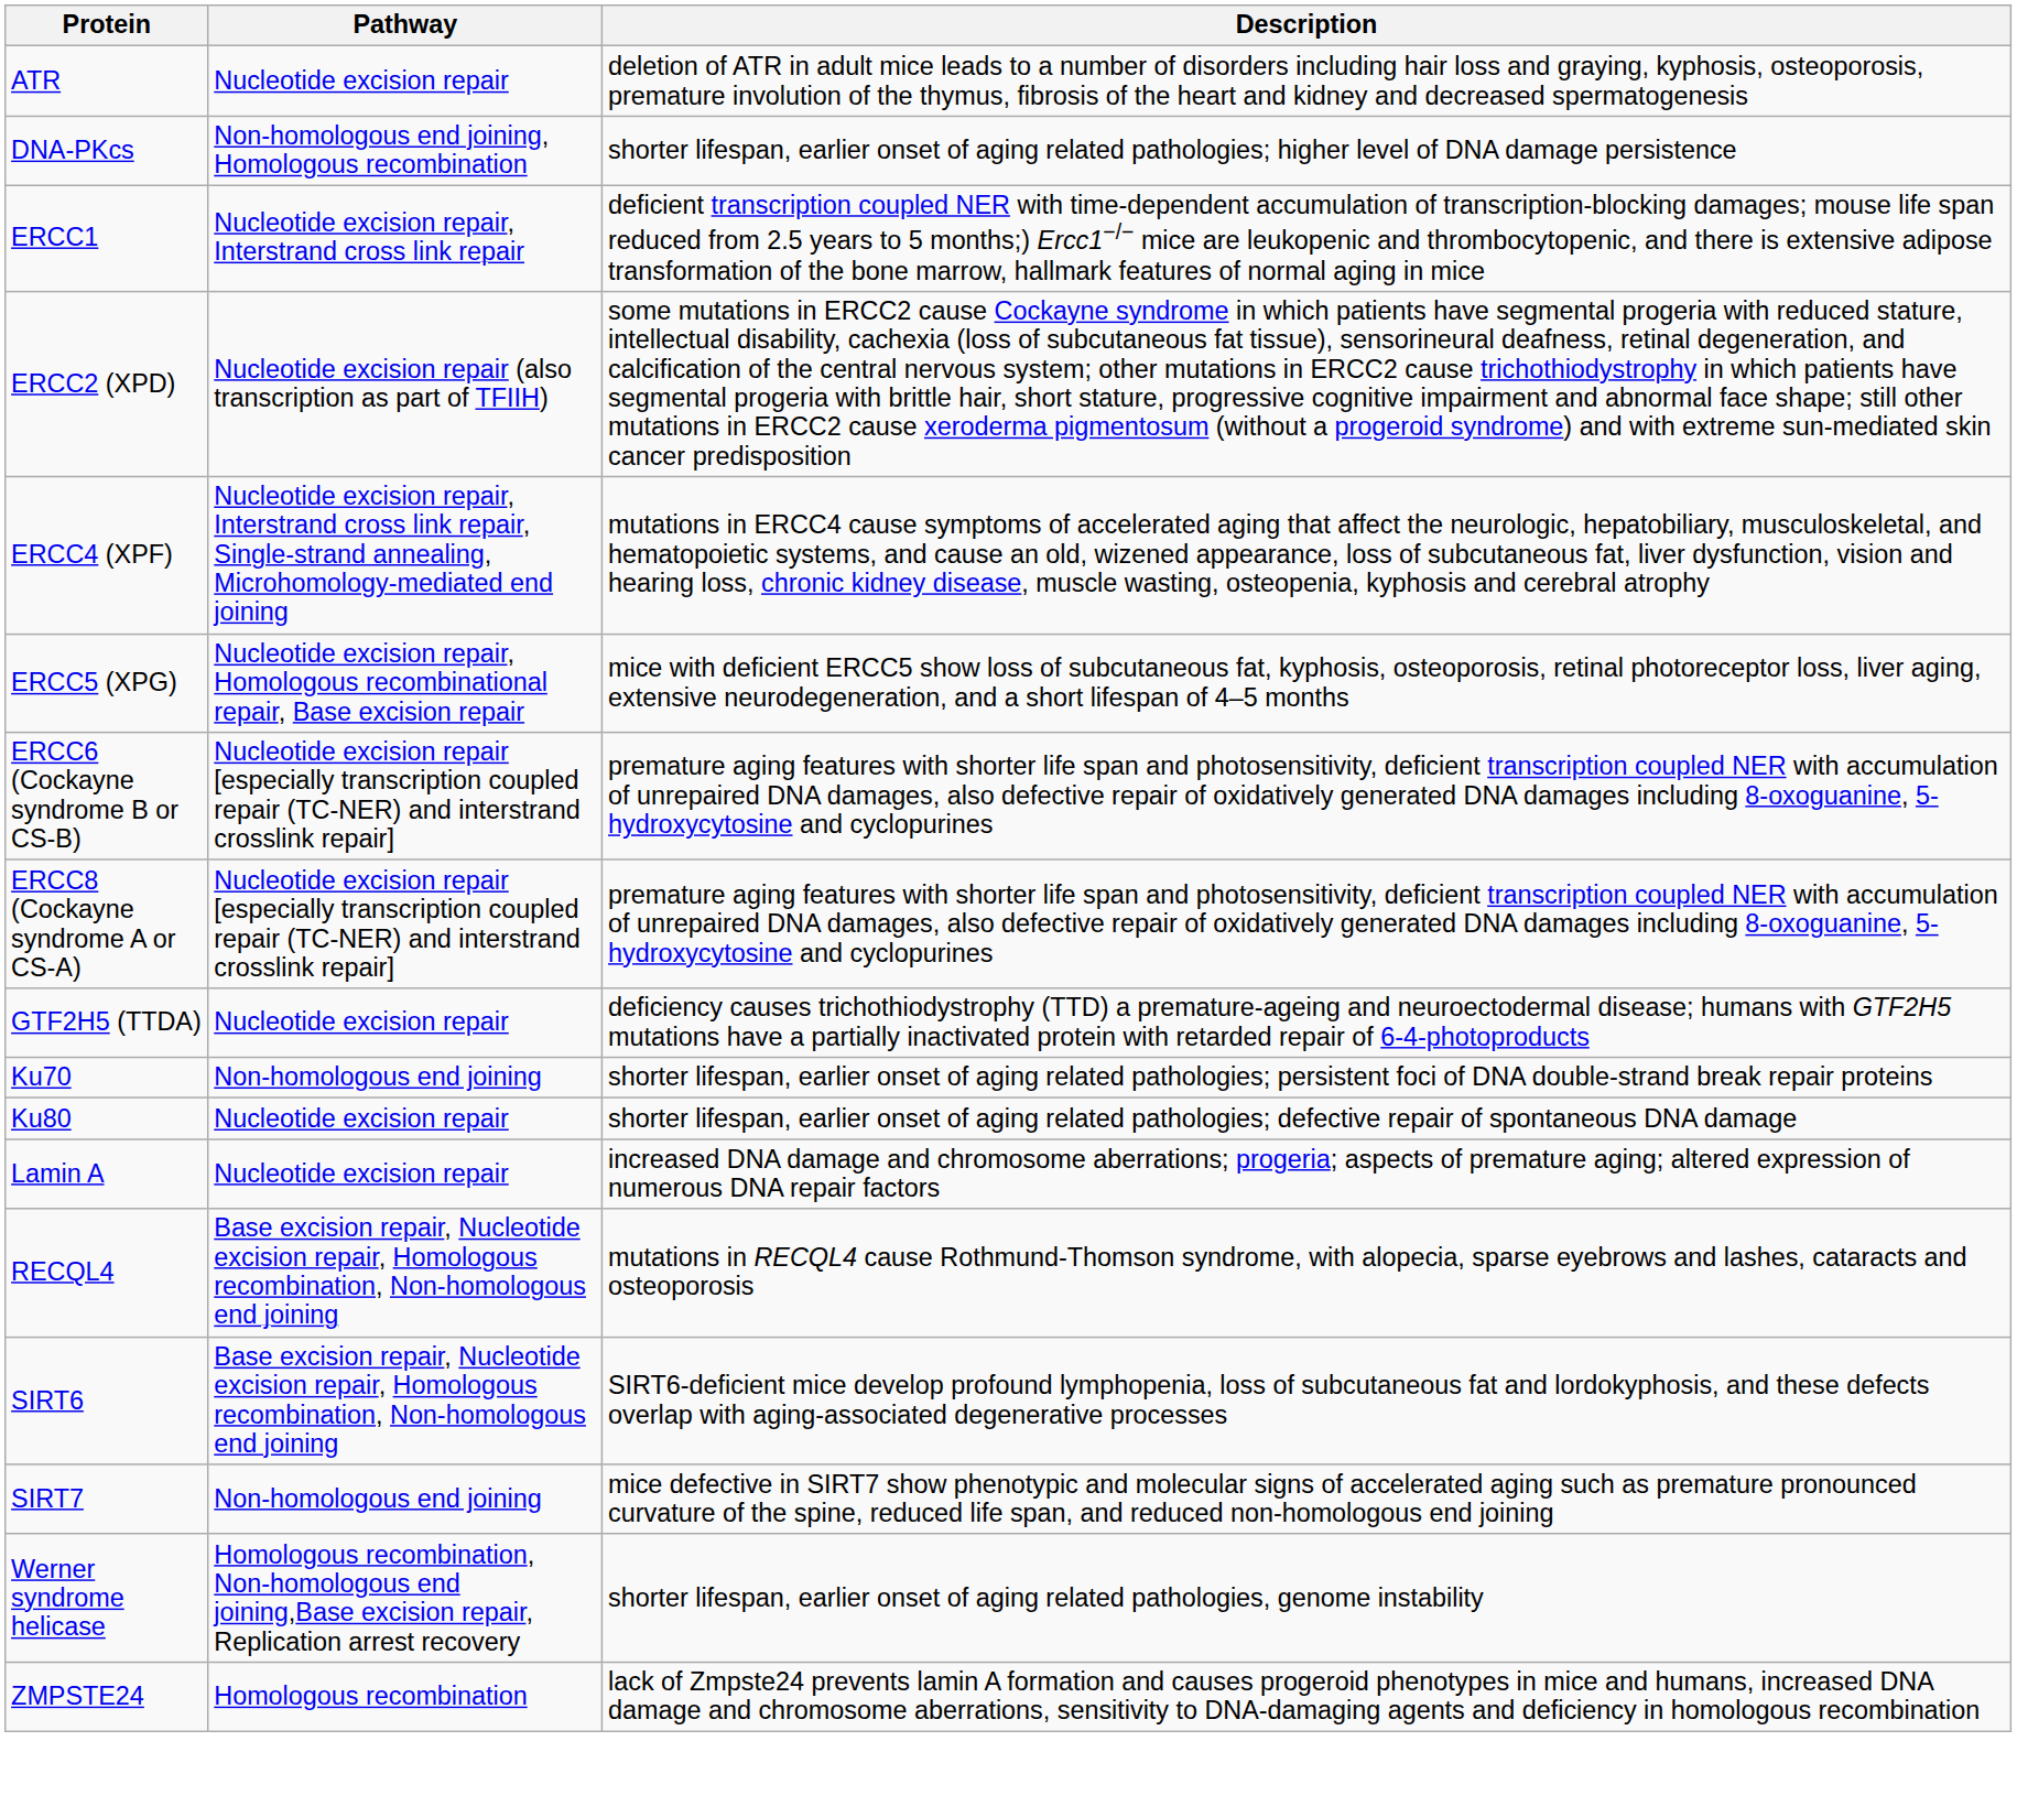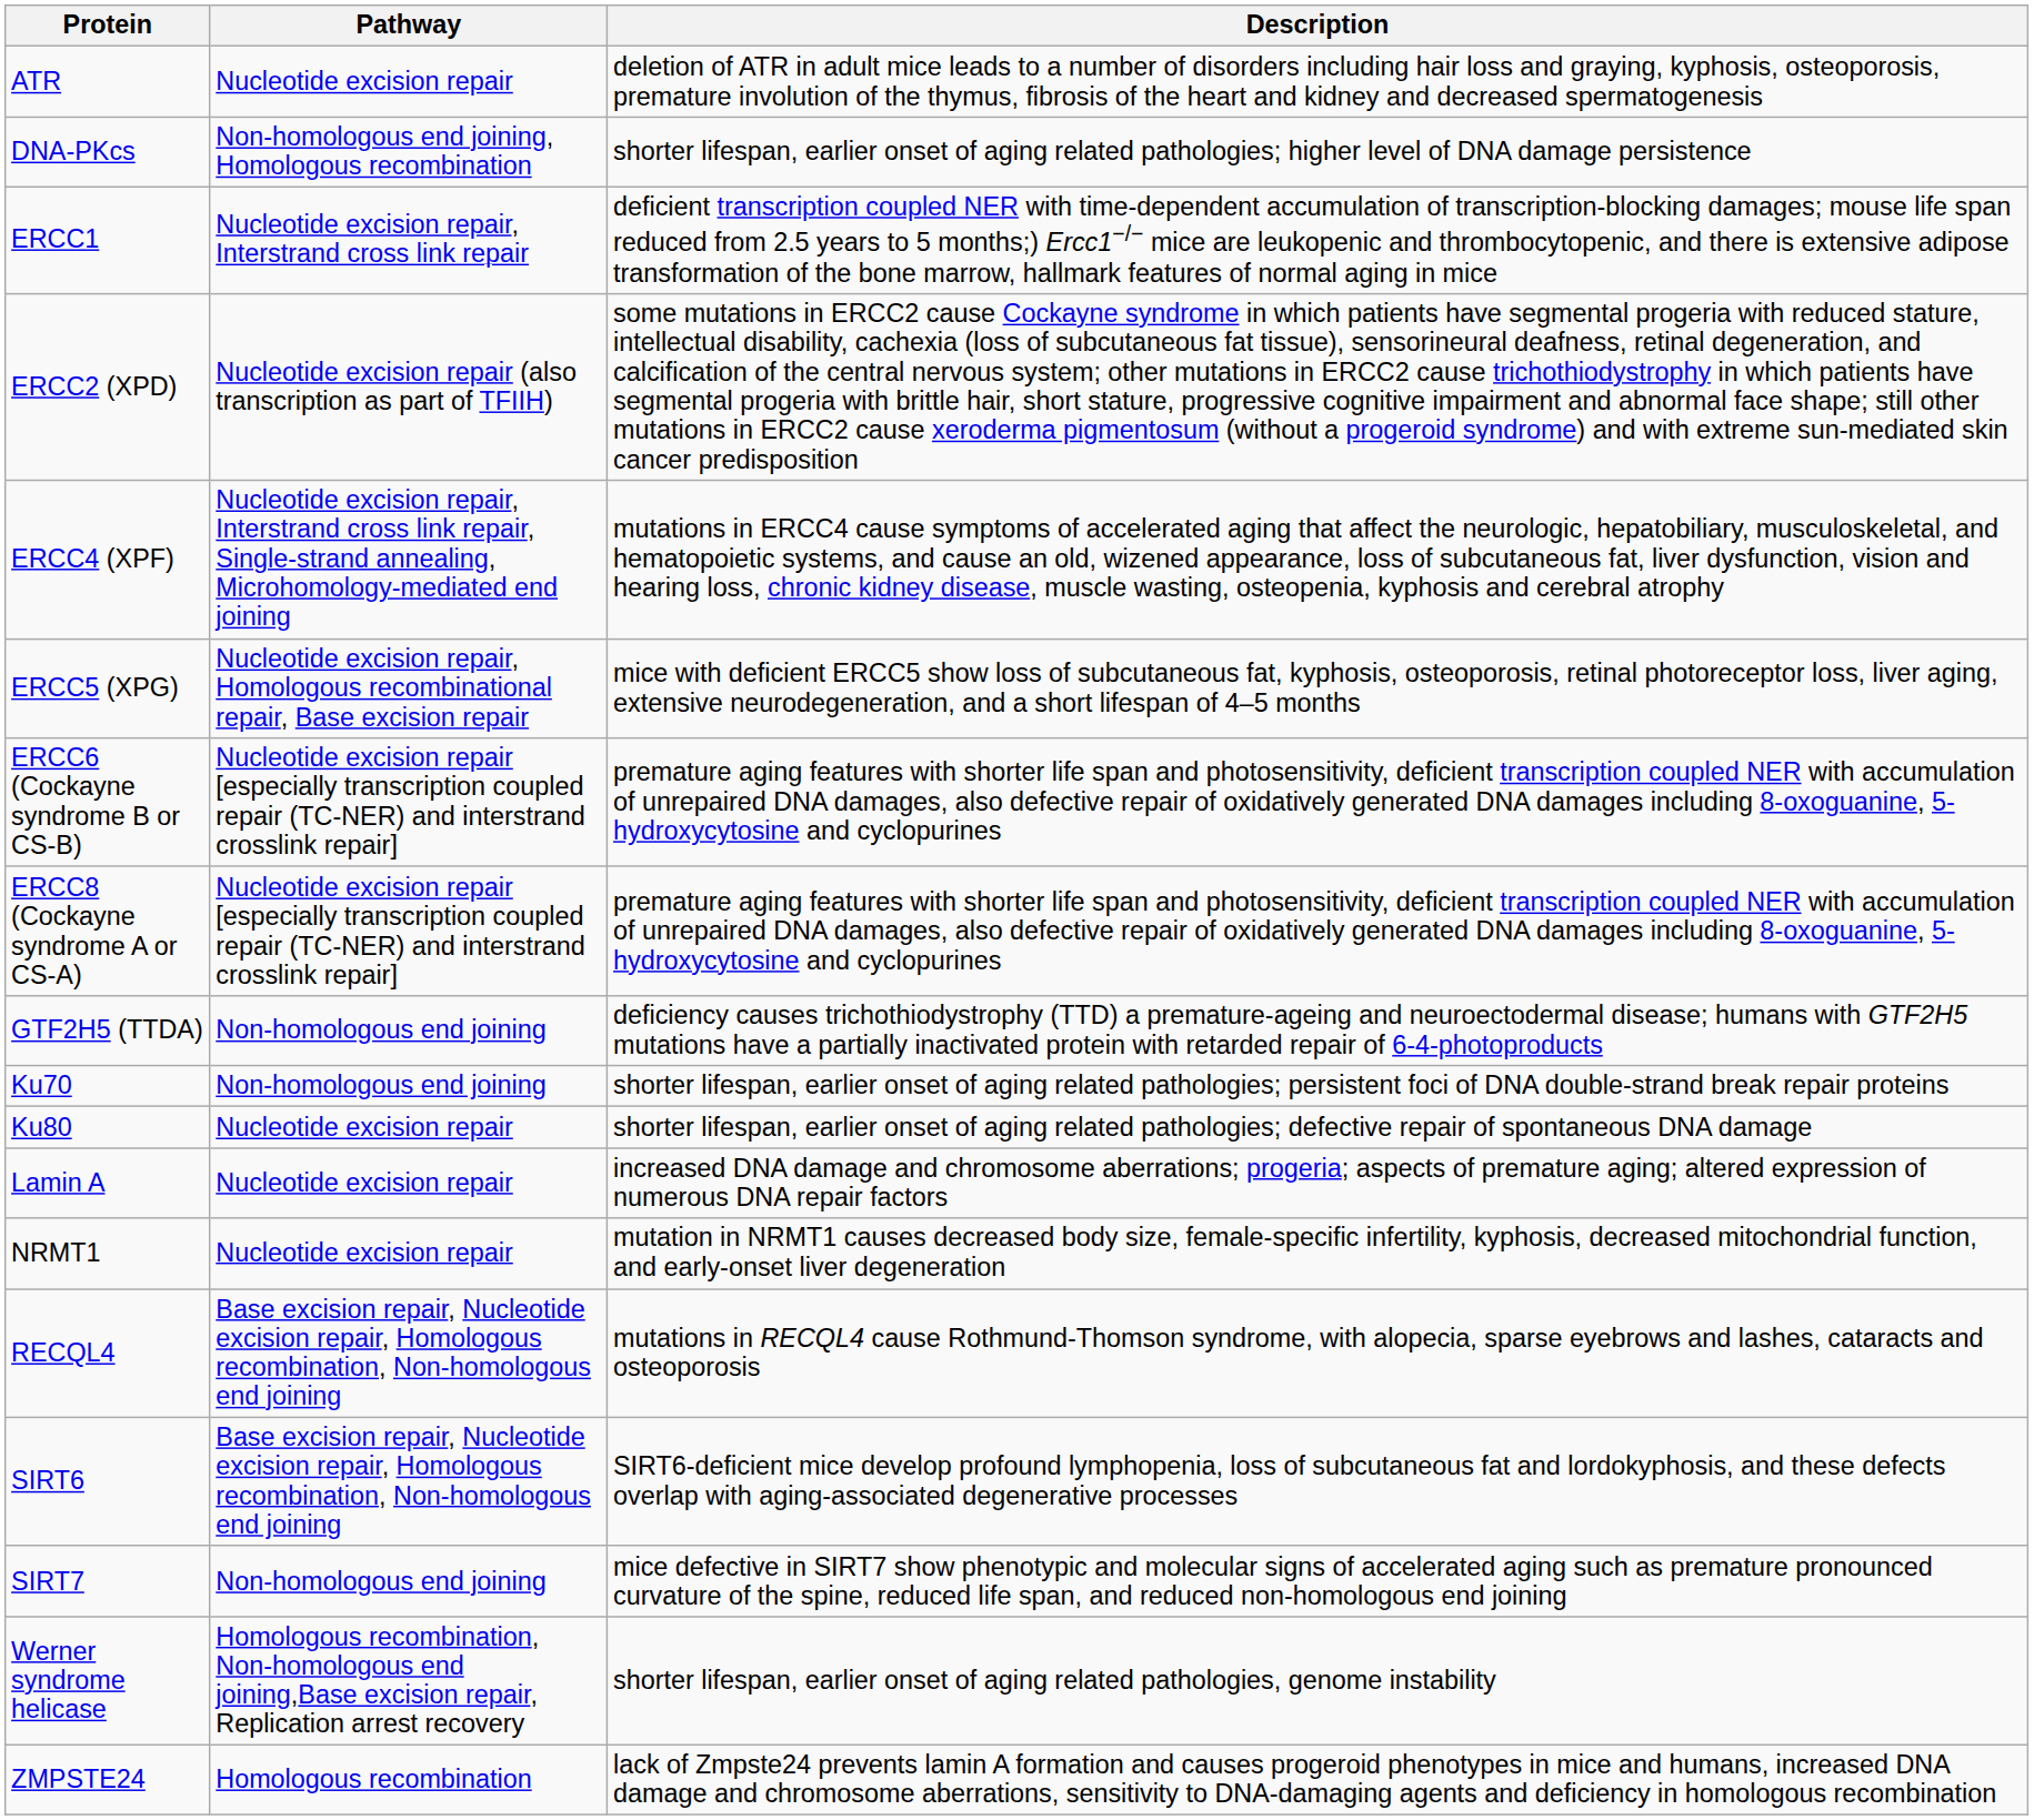 <table class="wikitable sortable">
 <tr>
 <th>Protein</th>
 <th>Pathway</th>
 <th>Description</th>
 </tr>
 <tr>
 <td><a href='#'>ATR</a></td>
 <td><a href='#'>Nucleotide excision repair</a></td>
 <td>deletion of ATR in adult mice leads to a number of disorders including hair loss and graying, kyphosis, osteoporosis, premature involution of the thymus, fibrosis of the heart and kidney and decreased spermatogenesis</td>
 </tr>
 <tr>
 <td><a href='#'>DNA-PKcs</a></td>
 <td><a href='#'>Non-homologous end joining</a>, <a href='#'>Homologous recombination</a></td>
 <td>shorter lifespan, earlier onset of aging related pathologies; higher level of DNA damage persistence</td>
 </tr>
 <tr>
 <td><a href='#'>ERCC1</a></td>
 <td><a href='#'>Nucleotide excision repair</a>, <a href='#'>Interstrand cross link repair</a></td>
 <td>deficient <a href='#'>transcription coupled NER</a> with time-dependent accumulation of transcription-blocking damages; mouse life span reduced from 2.5 years to 5 months;) <em>Ercc1</em><sup>−/−</sup> mice are leukopenic and thrombocytopenic, and there is extensive adipose transformation of the bone marrow, hallmark features of normal aging in mice</td>
 </tr>
 <tr>
 <td><a href='#'>ERCC2</a> (XPD)</td>
 <td><a href='#'>Nucleotide excision repair</a> (also transcription as part of <a href='#'>TFIIH</a>)</td>
 <td>some mutations in ERCC2 cause <a href='#'>Cockayne syndrome</a> in which patients have segmental progeria with reduced stature, intellectual disability, cachexia (loss of subcutaneous fat tissue), sensorineural deafness, retinal degeneration, and calcification of the central nervous system; other mutations in ERCC2 cause <a href='#'>trichothiodystrophy</a> in which patients have segmental progeria with brittle hair, short stature, progressive cognitive impairment and abnormal face shape; still other mutations in ERCC2 cause <a href='#'>xeroderma pigmentosum</a> (without a <a href='#'>progeroid syndrome</a>) and with extreme sun-mediated skin cancer predisposition</td>
 </tr>
 <tr>
 <td><a href='#'>ERCC4</a> (XPF)</td>
 <td><a href='#'>Nucleotide excision repair</a>, <a href='#'>Interstrand cross link repair</a>, <a href='#'>Single-strand annealing</a>, <a href='#'>Microhomology-mediated end joining</a></td>
 <td>mutations in ERCC4 cause symptoms of accelerated aging that affect the neurologic, hepatobiliary, musculoskeletal, and hematopoietic systems, and cause an old, wizened appearance, loss of subcutaneous fat, liver dysfunction, vision and hearing loss, <a href='#'>chronic kidney disease</a>, muscle wasting, osteopenia, kyphosis and cerebral atrophy</td>
 </tr>
 <tr>
 <td><a href='#'>ERCC5</a> (XPG)</td>
 <td><a href='#'>Nucleotide excision repair</a>, <a href='#'>Homologous recombinational repair</a>, <a href='#'>Base excision repair</a></td>
 <td>mice with deficient ERCC5 show loss of subcutaneous fat, kyphosis, osteoporosis, retinal photoreceptor loss, liver aging, extensive neurodegeneration, and a short lifespan of 4–5 months</td>
 </tr>
 <tr>
 <td><a href='#'>ERCC6</a> (Cockayne syndrome B or CS-B)</td>
 <td><a href='#'>Nucleotide excision repair</a> [especially transcription coupled repair (TC-NER) and  interstrand crosslink repair]</td>
 <td>premature aging features with shorter life span and photosensitivity, deficient <a href='#'>transcription coupled NER</a> with accumulation of unrepaired DNA damages, also defective repair of oxidatively generated DNA damages including <a href='#'>8-oxoguanine</a>, <a href='#'>5-hydroxycytosine</a> and cyclopurines</td>
 </tr>
 <tr>
 <td><a href='#'>ERCC8</a> (Cockayne syndrome A or CS-A)</td>
 <td><a href='#'>Nucleotide excision repair</a> [especially transcription coupled repair (TC-NER) and  interstrand crosslink repair]</td>
 <td>premature aging features with shorter life span and photosensitivity, deficient <a href='#'>transcription coupled NER</a> with accumulation of unrepaired DNA damages, also defective repair of oxidatively generated DNA damages including <a href='#'>8-oxoguanine</a>, <a href='#'>5-hydroxycytosine</a> and cyclopurines</td>
 </tr>
 <tr>
 <td><a href='#'>GTF2H5</a> (TTDA)</td>
-<td><a href='#'>Nucleotide excision repair</a></td>
+<td><a href='#'>Non-homologous end joining</a></td>
 <td>deficiency causes trichothiodystrophy (TTD) a premature-ageing and neuroectodermal disease; humans with <em>GTF2H5</em> mutations have a partially inactivated protein with retarded repair of <a href='#'>6-4-photoproducts</a></td>
 </tr>
 <tr>
 <td><a href='#'>Ku70</a></td>
 <td><a href='#'>Non-homologous end joining</a></td>
 <td>shorter lifespan, earlier onset of aging related pathologies; persistent foci of DNA double-strand break repair proteins</td>
 </tr>
 <tr>
 <td><a href='#'>Ku80</a></td>
 <td><a href='#'>Nucleotide excision repair</a></td>
 <td>shorter lifespan, earlier onset of aging related pathologies;  defective repair of spontaneous DNA damage</td>
 </tr>
 <tr>
 <td><a href='#'>Lamin A</a></td>
 <td><a href='#'>Nucleotide excision repair</a></td>
 <td>increased DNA damage and chromosome aberrations; <a href='#'>progeria</a>; aspects of premature aging; altered expression of numerous DNA repair factors</td>
+</tr>
+<tr>
+<td>NRMT1</td>
+<td><a href='#'>Nucleotide excision repair</a></td>
+<td>mutation in NRMT1 causes decreased body size, female-specific infertility, kyphosis, decreased mitochondrial function, and early-onset liver degeneration</td>
 </tr>
 <tr>
 <td><a href='#'>RECQL4</a></td>
 <td><a href='#'>Base excision repair</a>, <a href='#'>Nucleotide excision repair</a>, <a href='#'>Homologous recombination</a>, <a href='#'>Non-homologous end joining</a></td>
 <td>mutations in <em>RECQL4</em> cause Rothmund-Thomson syndrome, with alopecia, sparse eyebrows and lashes, cataracts and osteoporosis</td>
 </tr>
 <tr>
 <td><a href='#'>SIRT6</a></td>
 <td><a href='#'>Base excision repair</a>, <a href='#'>Nucleotide excision repair</a>, <a href='#'>Homologous recombination</a>, <a href='#'>Non-homologous end joining</a>  </td>
 <td>SIRT6-deficient mice develop profound lymphopenia, loss of subcutaneous fat and lordokyphosis, and these defects overlap with aging-associated degenerative processes</td>
 </tr>
 <tr>
 <td><a href='#'>SIRT7</a></td>
 <td><a href='#'>Non-homologous end joining</a></td>
 <td>mice defective in SIRT7 show phenotypic and molecular signs of accelerated aging such as premature pronounced curvature of the spine, reduced life span, and reduced non-homologous end joining</td>
 </tr>
 <tr>
 <td><a href='#'>Werner syndrome helicase</a></td>
 <td><a href='#'>Homologous recombination</a>, <a href='#'>Non-homologous end joining</a>,<a href='#'>Base excision repair</a>, Replication arrest recovery</td>
 <td>shorter lifespan, earlier onset of aging related pathologies, genome  instability</td>
 </tr>
 <tr>
 <td><a href='#'>ZMPSTE24</a></td>
 <td><a href='#'>Homologous recombination</a></td>
 <td>lack of Zmpste24 prevents lamin A formation and causes progeroid phenotypes in mice and humans, increased DNA damage and chromosome aberrations, sensitivity to DNA-damaging agents and deficiency in homologous recombination</td>
 </tr>
 </table>
